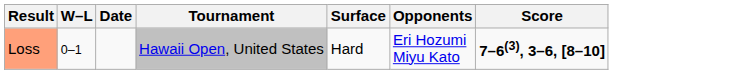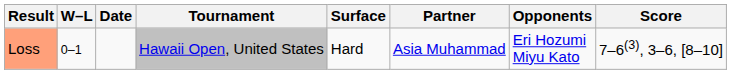 <table class="sortable wikitable">
 <tr>
 <th>Result</th>
 <th class="unsortable">W–L</th>
 <th>Date</th>
 <th>Tournament</th>
 <th>Surface</th>
+<th>Partner</th>
 <th>Opponents</th>
 <th class="unsortable">Score</th>
 </tr>
 <tr>
 <td bgcolor="FFA07A">Loss</td>
 <td><small>0–1</small></td>
 <td><a href='#'></a></td>
 <td style="background:silver;"><a href='#'>Hawaii Open</a>, United States</td>
 <td>Hard</td>
+<td> <a href='#'>Asia Muhammad</a></td>
 <td> <a href='#'>Eri Hozumi</a> <br>  <a href='#'>Miyu Kato</a></td>
-<td><strong>7–6<sup>(3)</sup>, 3–6, [8–10]</strong></td>
+<td>7–6<sup>(3)</sup>, 3–6, [8–10]</td>
 </tr>
 </table>
